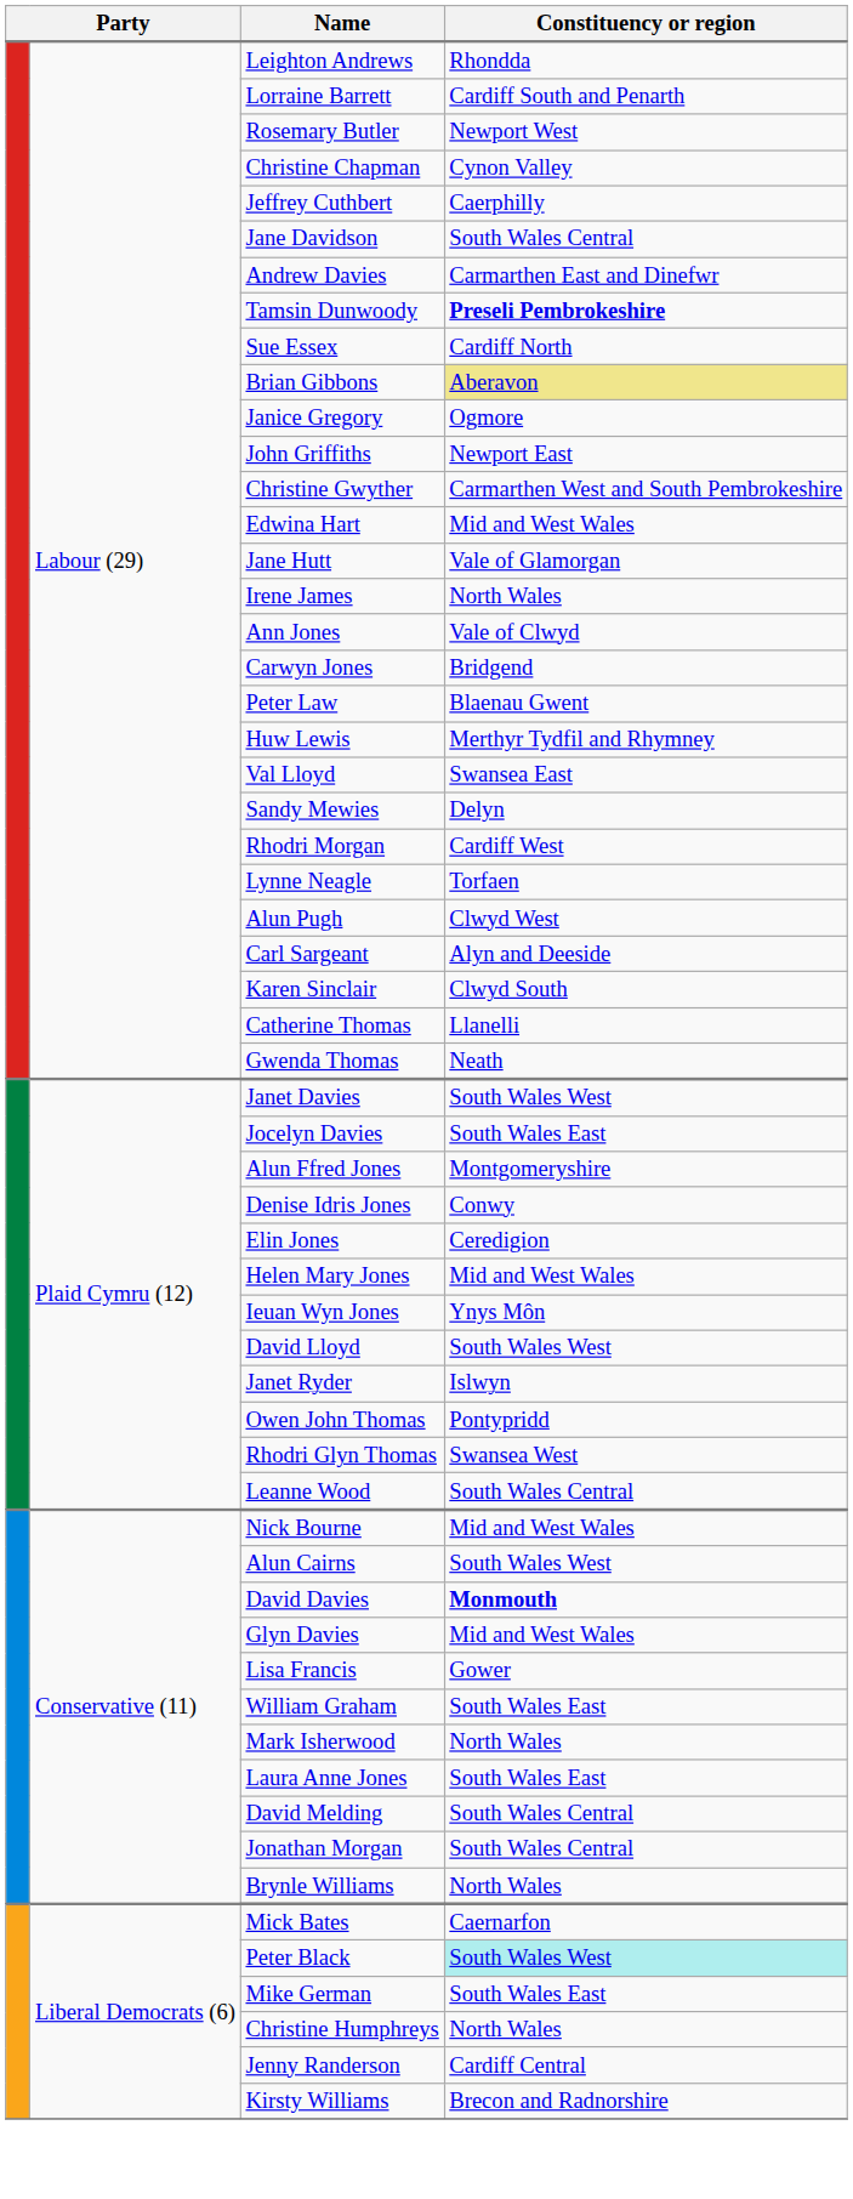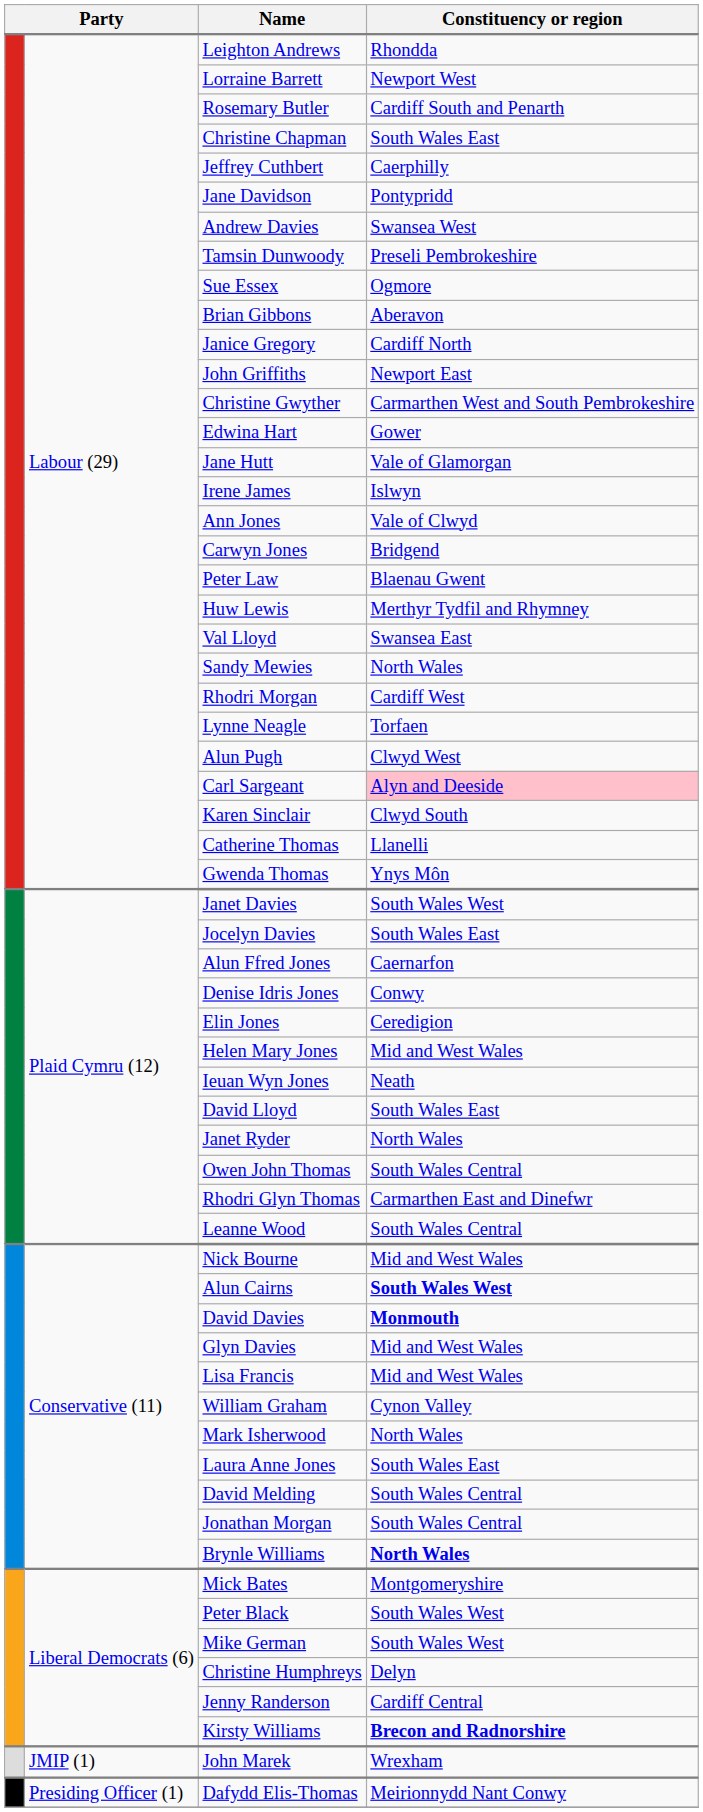 <table class="wikitable">
 <tr style="border-bottom: 2px solid gray;">
 <th colspan="2">Party</th>
 <th>Name</th>
 <th>Constituency or region</th>
 </tr>
 <tr>
 <th rowspan="29" style="background-color: #dc241f; width: 10px;"></th>
 <td rowspan="29"><a href='#'>Labour</a> (29)</td>
 <td><a href='#'>Leighton Andrews</a></td>
 <td><a href='#'>Rhondda</a></td>
 </tr>
 <tr>
 <td><a href='#'>Lorraine Barrett</a></td>
+<td><a href='#'>Newport West</a></td>
+</tr>
+<tr>
+<td><a href='#'>Rosemary Butler</a></td>
 <td><a href='#'>Cardiff South and Penarth</a></td>
 </tr>
 <tr>
-<td><a href='#'>Rosemary Butler</a></td>
-<td><a href='#'>Newport West</a></td>
-</tr>
-<tr>
 <td><a href='#'>Christine Chapman</a></td>
-<td><a href='#'>Cynon Valley</a></td>
+<td><a href='#'>South Wales East</a></td>
 </tr>
 <tr>
 <td><a href='#'>Jeffrey Cuthbert</a></td>
 <td><a href='#'>Caerphilly</a></td>
 </tr>
 <tr>
 <td><a href='#'>Jane Davidson</a></td>
-<td><a href='#'>South Wales Central</a></td>
+<td><a href='#'>Pontypridd</a></td>
 </tr>
 <tr>
 <td><a href='#'>Andrew Davies</a></td>
-<td><a href='#'>Carmarthen East and Dinefwr</a></td>
+<td><a href='#'>Swansea West</a></td>
 </tr>
 <tr>
 <td><a href='#'>Tamsin Dunwoody</a></td>
-<td><strong><a href='#'>Preseli Pembrokeshire</a></strong></td>
+<td><a href='#'>Preseli Pembrokeshire</a></td>
 </tr>
 <tr>
 <td><a href='#'>Sue Essex</a></td>
-<td><a href='#'>Cardiff North</a></td>
+<td><a href='#'>Ogmore</a></td>
 </tr>
 <tr>
 <td><a href='#'>Brian Gibbons</a></td>
-<td style="background: khaki;"><a href='#'>Aberavon</a></td>
+<td><a href='#'>Aberavon</a></td>
 </tr>
 <tr>
 <td><a href='#'>Janice Gregory</a></td>
-<td><a href='#'>Ogmore</a></td>
+<td><a href='#'>Cardiff North</a></td>
 </tr>
 <tr>
 <td><a href='#'>John Griffiths</a></td>
 <td><a href='#'>Newport East</a></td>
 </tr>
 <tr>
 <td><a href='#'>Christine Gwyther</a></td>
 <td><a href='#'>Carmarthen West and South Pembrokeshire</a></td>
 </tr>
 <tr>
 <td><a href='#'>Edwina Hart</a></td>
-<td><a href='#'>Mid and West Wales</a></td>
+<td><a href='#'>Gower</a></td>
 </tr>
 <tr>
 <td><a href='#'>Jane Hutt</a></td>
 <td><a href='#'>Vale of Glamorgan</a></td>
 </tr>
 <tr>
 <td><a href='#'>Irene James</a></td>
-<td><a href='#'>North Wales</a></td>
+<td><a href='#'>Islwyn</a></td>
 </tr>
 <tr>
 <td><a href='#'>Ann Jones</a></td>
 <td><a href='#'>Vale of Clwyd</a></td>
 </tr>
 <tr>
 <td><a href='#'>Carwyn Jones</a></td>
 <td><a href='#'>Bridgend</a></td>
 </tr>
 <tr>
 <td><a href='#'>Peter Law</a></td>
 <td><a href='#'>Blaenau Gwent</a></td>
 </tr>
 <tr>
 <td><a href='#'>Huw Lewis</a></td>
 <td><a href='#'>Merthyr Tydfil and Rhymney</a></td>
 </tr>
 <tr>
 <td><a href='#'>Val Lloyd</a></td>
 <td><a href='#'>Swansea East</a></td>
 </tr>
 <tr>
 <td><a href='#'>Sandy Mewies</a></td>
-<td><a href='#'>Delyn</a></td>
+<td><a href='#'>North Wales</a></td>
 </tr>
 <tr>
 <td><a href='#'>Rhodri Morgan</a></td>
 <td><a href='#'>Cardiff West</a></td>
 </tr>
 <tr>
 <td><a href='#'>Lynne Neagle</a></td>
 <td><a href='#'>Torfaen</a></td>
 </tr>
 <tr>
 <td><a href='#'>Alun Pugh</a></td>
 <td><a href='#'>Clwyd West</a></td>
 </tr>
 <tr>
 <td><a href='#'>Carl Sargeant</a></td>
-<td><a href='#'>Alyn and Deeside</a></td>
+<td style="background: pink;"><a href='#'>Alyn and Deeside</a></td>
 </tr>
 <tr>
 <td><a href='#'>Karen Sinclair</a></td>
 <td><a href='#'>Clwyd South</a></td>
 </tr>
 <tr>
 <td><a href='#'>Catherine Thomas</a></td>
 <td><a href='#'>Llanelli</a></td>
 </tr>
 <tr style="border-bottom: 2px solid gray;">
 <td><a href='#'>Gwenda Thomas</a></td>
-<td><a href='#'>Neath</a></td>
+<td><a href='#'>Ynys Môn</a></td>
 </tr>
 <tr style="border-bottom: 2px solid gray;">
 <th rowspan="13" style="background-color: #008142; width: 10px;"></th>
 <td rowspan="13"><a href='#'>Plaid Cymru</a> (12)</td>
 </tr>
 <tr>
 <td><a href='#'>Janet Davies</a></td>
 <td><a href='#'>South Wales West</a></td>
 </tr>
 <tr>
 <td><a href='#'>Jocelyn Davies</a></td>
 <td><a href='#'>South Wales East</a></td>
 </tr>
 <tr>
 <td><a href='#'>Alun Ffred Jones</a></td>
-<td><a href='#'>Montgomeryshire</a></td>
+<td><a href='#'>Caernarfon</a></td>
 </tr>
 <tr>
 <td><a href='#'>Denise Idris Jones</a></td>
 <td><a href='#'>Conwy</a></td>
 </tr>
 <tr>
 <td><a href='#'>Elin Jones</a></td>
 <td><a href='#'>Ceredigion</a></td>
 </tr>
 <tr>
 <td><a href='#'>Helen Mary Jones</a></td>
 <td><a href='#'>Mid and West Wales</a></td>
 </tr>
 <tr>
 <td><a href='#'>Ieuan Wyn Jones</a></td>
-<td><a href='#'>Ynys Môn</a></td>
+<td><a href='#'>Neath</a></td>
 </tr>
 <tr>
 <td><a href='#'>David Lloyd</a></td>
-<td><a href='#'>South Wales West</a></td>
+<td><a href='#'>South Wales East</a></td>
 </tr>
 <tr>
 <td><a href='#'>Janet Ryder</a></td>
-<td><a href='#'>Islwyn</a></td>
+<td><a href='#'>North Wales</a></td>
 </tr>
 <tr>
 <td><a href='#'>Owen John Thomas</a></td>
-<td><a href='#'>Pontypridd</a></td>
+<td><a href='#'>South Wales Central</a></td>
 </tr>
 <tr>
 <td><a href='#'>Rhodri Glyn Thomas</a></td>
-<td><a href='#'>Swansea West</a></td>
+<td><a href='#'>Carmarthen East and Dinefwr</a></td>
 </tr>
 <tr style="border-bottom: 2px solid gray;">
 <td><a href='#'>Leanne Wood</a></td>
 <td><a href='#'>South Wales Central</a></td>
 </tr>
 <tr style="border-bottom: 2px solid gray;">
 <th rowspan="12" style="background-color: #0087DC; width: 10px;"></th>
 <td rowspan="12"><a href='#'>Conservative</a> (11)</td>
 </tr>
 <tr>
 <td><a href='#'>Nick Bourne</a></td>
 <td><a href='#'>Mid and West Wales</a></td>
 </tr>
 <tr>
 <td><a href='#'>Alun Cairns</a></td>
-<td><a href='#'>South Wales West</a></td>
+<td><strong><a href='#'>South Wales West</a></strong></td>
 </tr>
 <tr>
 <td><a href='#'>David Davies</a></td>
 <td><strong><a href='#'>Monmouth</a></strong></td>
 </tr>
 <tr>
 <td><a href='#'>Glyn Davies</a></td>
 <td><a href='#'>Mid and West Wales</a></td>
 </tr>
 <tr>
 <td><a href='#'>Lisa Francis</a></td>
-<td><a href='#'>Gower</a></td>
+<td><a href='#'>Mid and West Wales</a></td>
 </tr>
 <tr>
 <td><a href='#'>William Graham</a></td>
-<td><a href='#'>South Wales East</a></td>
+<td><a href='#'>Cynon Valley</a></td>
 </tr>
 <tr>
 <td><a href='#'>Mark Isherwood</a></td>
 <td><a href='#'>North Wales</a></td>
 </tr>
 <tr>
 <td><a href='#'>Laura Anne Jones</a></td>
 <td><a href='#'>South Wales East</a></td>
 </tr>
 <tr>
 <td><a href='#'>David Melding</a></td>
 <td><a href='#'>South Wales Central</a></td>
 </tr>
 <tr>
 <td><a href='#'>Jonathan Morgan</a></td>
 <td><a href='#'>South Wales Central</a></td>
 </tr>
 <tr style="border-bottom: 2px solid gray;">
 <td><a href='#'>Brynle Williams</a></td>
-<td><a href='#'>North Wales</a></td>
+<td><strong><a href='#'>North Wales</a></strong></td>
 </tr>
 <tr style="border-bottom: 2px solid gray;">
 <th rowspan="7" style="background-color: #FAA61A; width: 10px;"></th>
 <td rowspan="7"><a href='#'>Liberal Democrats</a> (6)</td>
 </tr>
 <tr>
 <td><a href='#'>Mick Bates</a></td>
-<td><a href='#'>Caernarfon</a></td>
+<td><a href='#'>Montgomeryshire</a></td>
 </tr>
 <tr>
 <td><a href='#'>Peter Black</a></td>
-<td style="background: paleturquoise;"><a href='#'>South Wales West</a></td>
+<td><a href='#'>South Wales West</a></td>
 </tr>
 <tr>
 <td><a href='#'>Mike German</a></td>
-<td><a href='#'>South Wales East</a></td>
+<td><a href='#'>South Wales West</a></td>
 </tr>
 <tr>
 <td><a href='#'>Christine Humphreys</a></td>
-<td><a href='#'>North Wales</a></td>
+<td><a href='#'>Delyn</a></td>
 </tr>
 <tr>
 <td><a href='#'>Jenny Randerson</a></td>
 <td><a href='#'>Cardiff Central</a></td>
 </tr>
 <tr style="border-bottom: 2px solid gray;">
 <td><a href='#'>Kirsty Williams</a></td>
-<td><a href='#'>Brecon and Radnorshire</a></td>
+<td><strong><a href='#'>Brecon and Radnorshire</a></strong></td>
+</tr>
+<tr style="border-bottom: 2px solid gray;">
+<th rowspan="1" style="background-color:#DDDDDD; width: 10px;"></th>
+<td rowspan="1"><a href='#'>JMIP</a> (1)</td>
+<td><a href='#'>John Marek</a></td>
+<td><a href='#'>Wrexham</a></td>
+</tr>
+<tr style="border-bottom: 2px solid gray;">
+<th rowspan="1" style="background-color:#000000; width: 10px;"></th>
+<td rowspan="1"><a href='#'>Presiding Officer</a> (1)</td>
+<td><a href='#'>Dafydd Elis-Thomas</a></td>
+<td><a href='#'>Meirionnydd Nant Conwy</a></td>
 </tr>
 <tr>
 </tr>
 </table>
